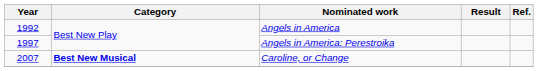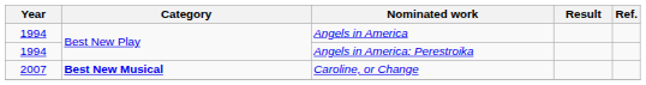 <table class=wikitable>
 <tr>
 <th scope="col" style="width:5em;">Year</th>
 <th scope="col" style="width:26em;">Category</th>
 <th scope="col" style="width:25em;">Nominated work</th>
 <th scope="col" style="width:5em;">Result</th>
 <th>Ref.</th>
 </tr>
 <tr>
-<td style="text-align:center;"><a href='#'>1992</a></td>
+<td style="text-align:center;"><a href='#'>1994</a></td>
 <td rowspan=2><a href='#'>Best New Play</a></td>
 <td><em><a href='#'>Angels in America</a></em></td>
 <td></td>
 <td></td>
 </tr>
 <tr>
-<td style="text-align:center;"><a href='#'>1997</a></td>
+<td style="text-align:center;"><a href='#'>1994</a></td>
 <td><em><a href='#'>Angels in America: Perestroika</a></em></td>
 <td></td>
 </tr>
 <tr>
 <td style="text-align:center;"><a href='#'>2007</a></td>
 <td><strong><a href='#'>Best New Musical</a></strong></td>
 <td><em><a href='#'>Caroline, or Change</a></em></td>
 <td></td>
 <td></td>
 </tr>
 <tr>
 </tr>
 </table>
